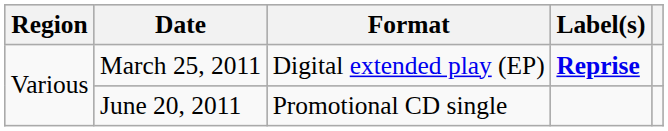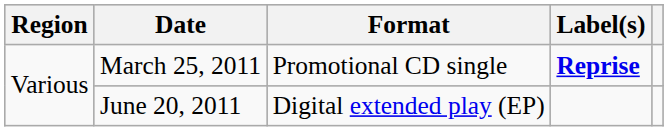 <table class="wikitable plainrowheaders">
 <tr>
 <th>Region</th>
 <th>Date</th>
 <th>Format</th>
 <th>Label(s)</th>
 <th></th>
 </tr>
 <tr>
 <td rowspan="2">Various</td>
 <td>March 25, 2011</td>
-<td>Digital <a href='#'>extended play</a> (EP)</td>
+<td>Promotional CD single</td>
 <td><strong><a href='#'>Reprise</a></strong></td>
 <td></td>
 </tr>
 <tr>
 <td>June 20, 2011</td>
-<td>Promotional CD single</td>
+<td>Digital <a href='#'>extended play</a> (EP)</td>
 <td></td>
 <td></td>
 </tr>
 </table>
